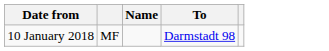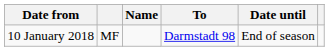 <table class="wikitable">
 <tr>
 <th scope=col>Date from</th>
 <th scope=col></th>
 <th scope=col>Name</th>
 <th scope=col>To</th>
+<th scope=col>Date until</th>
 <th scope=col></th>
 </tr>
 <tr>
 <td>10 January 2018</td>
 <td align=center>MF</td>
 <td></td>
 <td><a href='#'>Darmstadt 98</a></td>
+<td>End of season</td>
 <td></td>
 </tr>
 </table>
